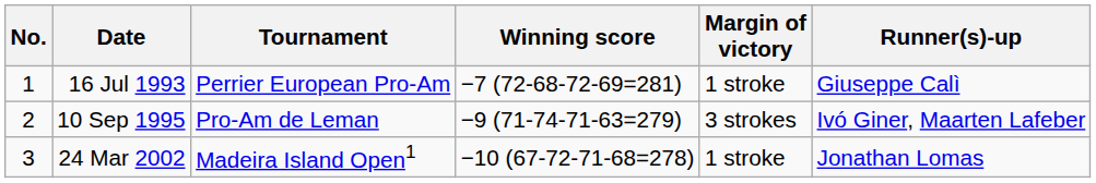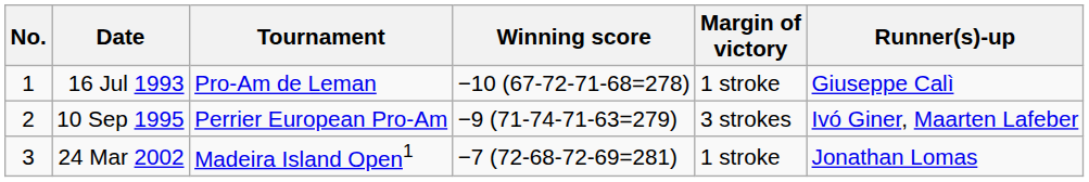 <table class="wikitable" style="font-size:95%;">
 <tr>
 <th>No.</th>
 <th>Date</th>
 <th>Tournament</th>
 <th>Winning score</th>
 <th>Margin of<br>victory</th>
 <th>Runner(s)-up</th>
 </tr>
 <tr>
 <td align=center>1</td>
 <td align=right>16 Jul <a href='#'>1993</a></td>
-<td><a href='#'>Perrier European Pro-Am</a></td>
-<td>−7 (72-68-72-69=281)</td>
+<td><a href='#'>Pro-Am de Leman</a></td>
+<td>−10 (67-72-71-68=278)</td>
 <td>1 stroke</td>
 <td> <a href='#'>Giuseppe Calì</a></td>
 </tr>
 <tr>
 <td align=center>2</td>
 <td align=right>10 Sep <a href='#'>1995</a></td>
-<td><a href='#'>Pro-Am de Leman</a></td>
+<td><a href='#'>Perrier European Pro-Am</a></td>
 <td>−9 (71-74-71-63=279)</td>
 <td>3 strokes</td>
 <td> <a href='#'>Ivó Giner</a>,  <a href='#'>Maarten Lafeber</a></td>
 </tr>
 <tr>
 <td align=center>3</td>
 <td align=right>24 Mar <a href='#'>2002</a></td>
 <td><a href='#'>Madeira Island Open</a><sup>1</sup></td>
-<td>−10 (67-72-71-68=278)</td>
+<td>−7 (72-68-72-69=281)</td>
 <td>1 stroke</td>
 <td> <a href='#'>Jonathan Lomas</a></td>
 </tr>
 </table>
